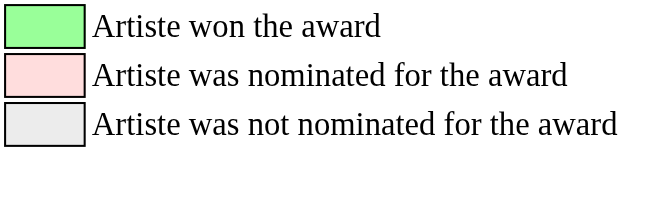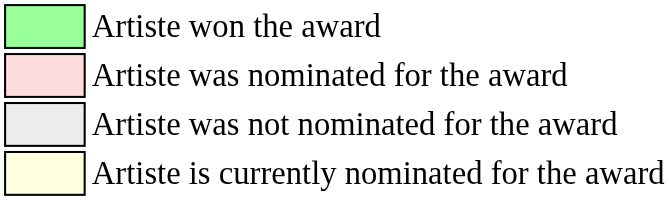 <table class="toccolours" white-space: nowrap;">
 <tr>
 <td style="background:#99FF99; border:1px solid black;">         </td>
 <td>Artiste won the award</td>
 </tr>
 <tr>
 <td style="background:#FDD; border:1px solid black;">         </td>
 <td>Artiste was nominated for the award</td>
 </tr>
 <tr>
 <td style="background:#ececec; border:1px solid black;">         </td>
 <td>Artiste was not nominated for the award</td>
 </tr>
 <tr>
+<td style="background:#FFD; border:1px solid black;">         </td>
+<td>Artiste is currently nominated for the award</td>
+</tr>
+<tr>
 </tr>
 </table>
